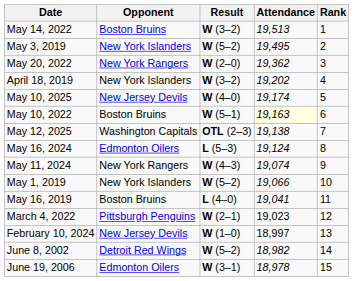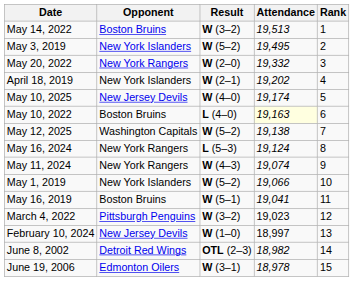 <table class="wikitable">
 <tr>
 <th>Date</th>
 <th>Opponent</th>
 <th>Result</th>
 <th>Attendance</th>
 <th>Rank</th>
 </tr>
 <tr>
 <td>May 14, 2022</td>
 <td><a href='#'>Boston Bruins</a></td>
 <td><strong>W</strong> (3–2)</td>
 <td><em>19,513</em></td>
 <td>1 </td>
 </tr>
 <tr>
 <td>May 3, 2019</td>
 <td><a href='#'>New York Islanders</a></td>
 <td><strong>W</strong> (5–2)</td>
 <td><em>19,495</em></td>
 <td>2 </td>
 </tr>
 <tr>
 <td>May 20, 2022</td>
 <td><a href='#'>New York Rangers</a></td>
 <td><strong>W</strong> (2–0)</td>
-<td><em>19,362</em></td>
+<td><em>19,332</em></td>
 <td>3 </td>
 </tr>
 <tr>
 <td>April 18, 2019</td>
 <td>New York Islanders</td>
-<td><strong>W</strong> (3–2)</td>
+<td><strong>W</strong> (2–1)</td>
 <td><em>19,202</em></td>
 <td>4 </td>
 </tr>
 <tr>
 <td>May 10, 2025</td>
 <td><a href='#'>New Jersey Devils</a></td>
 <td><strong>W</strong> (4–0)</td>
 <td><em>19,174</em></td>
 <td>5</td>
 </tr>
 <tr>
 <td>May 10, 2022</td>
 <td>Boston Bruins</td>
-<td><strong>W</strong> (5–1)</td>
+<td><strong>L</strong> (4–0)</td>
 <td style="background: lightyellow;"><em>19,163</em></td>
 <td>6 </td>
 </tr>
 <tr>
 <td>May 12, 2025</td>
 <td>Washington Capitals</td>
-<td><strong>OTL</strong> (2–3)</td>
+<td><strong>W</strong> (5–2)</td>
 <td><em>19,138</em></td>
 <td>7</td>
 </tr>
 <tr>
 <td>May 16, 2024</td>
-<td><a href='#'>Edmonton Oilers</a></td>
+<td>New York Rangers</td>
 <td><strong>L</strong> (5–3)</td>
 <td><em>19,124</em></td>
 <td>8</td>
 </tr>
 <tr>
 <td>May 11, 2024</td>
 <td>New York Rangers</td>
 <td><strong>W</strong> (4–3)</td>
 <td><em>19,074</em></td>
 <td>9</td>
 </tr>
 <tr>
 <td>May 1, 2019</td>
 <td>New York Islanders</td>
 <td><strong>W</strong> (5–2)</td>
 <td><em>19,066</em></td>
 <td>10 </td>
 </tr>
 <tr>
 <td>May 16, 2019</td>
 <td>Boston Bruins</td>
-<td><strong>L</strong> (4–0)</td>
+<td><strong>W</strong> (5–1)</td>
 <td><em>19,041</em></td>
 <td>11 </td>
 </tr>
 <tr>
 <td>March 4, 2022</td>
 <td><a href='#'>Pittsburgh Penguins</a></td>
-<td><strong>W</strong> (2–1)</td>
+<td><strong>W</strong> (3–2)</td>
 <td>19,023</td>
 <td>12 </td>
 </tr>
 <tr>
 <td>February 10, 2024</td>
 <td><a href='#'>New Jersey Devils</a></td>
 <td><strong>W</strong> (1–0)</td>
 <td>18,997</td>
 <td>13 </td>
 </tr>
 <tr>
 <td>June 8, 2002</td>
 <td><a href='#'>Detroit Red Wings</a></td>
-<td><strong>W</strong> (5–2)</td>
+<td><strong>OTL</strong> (2–3)</td>
 <td><em>18,982</em></td>
 <td>14 </td>
 </tr>
 <tr>
 <td>June 19, 2006</td>
 <td><a href='#'>Edmonton Oilers</a></td>
 <td><strong>W</strong> (3–1)</td>
 <td><em>18,978</em></td>
 <td>15 </td>
 </tr>
 </table>
